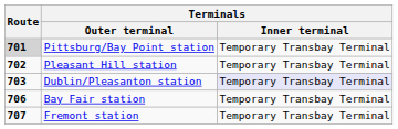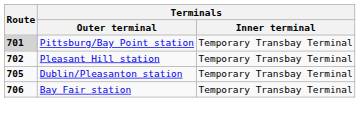 <table class="wikitable">
 <tr>
 <th rowspan="2">Route</th>
 <th colspan="2">Terminals</th>
 </tr>
 <tr>
 <th>Outer terminal</th>
 <th>Inner terminal</th>
 </tr>
 <tr>
 <td style="background: lightgrey;"><strong>701</strong></td>
 <td><a href='#'>Pittsburg/Bay Point station</a></td>
 <td>Temporary Transbay Terminal</td>
 </tr>
 <tr>
 <td><strong>702</strong></td>
 <td><a href='#'>Pleasant Hill station</a></td>
 <td>Temporary Transbay Terminal</td>
 </tr>
 <tr>
-<td><strong>703</strong></td>
+<td><strong>705</strong></td>
 <td><a href='#'>Dublin/Pleasanton station</a></td>
-<td style="background: lavender;">Temporary Transbay Terminal</td>
+<td>Temporary Transbay Terminal</td>
 </tr>
 <tr>
 <td><strong>706</strong></td>
 <td><a href='#'>Bay Fair station</a></td>
 <td>Temporary Transbay Terminal</td>
 </tr>
-<tr>
-<td><strong>707</strong></td>
-<td><a href='#'>Fremont station</a></td>
-<td>Temporary Transbay Terminal</td>
-</tr>
 </table>
